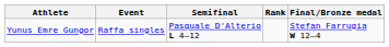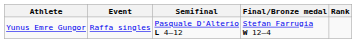 <table class="wikitable">
 <tr>
 <th>Athlete</th>
 <th>Event</th>
 <th>Semifinal</th>
+<th>Final/Bronze medal</th>
 <th>Rank</th>
-<th>Final/Bronze medal</th>
 </tr>
 <tr>
 <td><a href='#'>Yunus Emre Gungor</a></td>
 <td><a href='#'>Raffa singles</a></td>
 <td> <a href='#'>Pasquale D'Alterio</a> <br><strong>L</strong> 4–12</td>
+<td> <a href='#'>Stefan Farrugia</a> <br><strong>W</strong> 12–4</td>
 <td align=center></td>
-<td> <a href='#'>Stefan Farrugia</a> <br><strong>W</strong> 12–4</td>
 </tr>
 </table>
